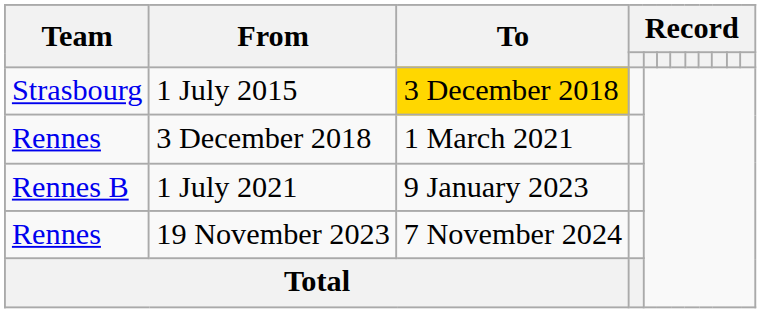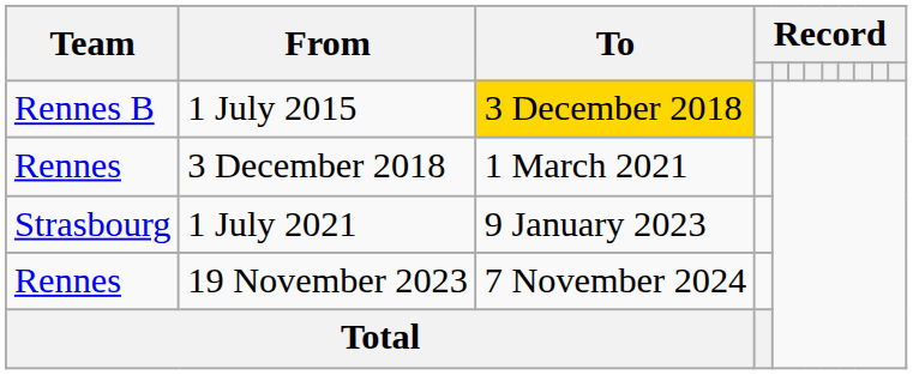 <table class=wikitable style="text-align:center">
 <tr>
 <th rowspan=2>Team</th>
 <th rowspan=2>From</th>
 <th rowspan=2>To</th>
 <th colspan=9>Record</th>
 </tr>
 <tr>
 <th></th>
 <th></th>
 <th></th>
 <th></th>
 <th></th>
 <th></th>
 <th></th>
 <th></th>
 <th></th>
 </tr>
 <tr>
-<td align=left><a href='#'>Strasbourg</a></td>
+<td align=left><a href='#'>Rennes B</a></td>
 <td align=left>1 July 2015</td>
 <td align=left style="background: gold;">3 December 2018<br></td>
 <td></td>
 </tr>
 <tr>
 <td align=left><a href='#'>Rennes</a></td>
 <td align=left>3 December 2018</td>
 <td align=left>1 March 2021<br></td>
 <td></td>
 </tr>
 <tr>
-<td align=left><a href='#'>Rennes B</a></td>
+<td align=left><a href='#'>Strasbourg</a></td>
 <td align=left>1 July 2021</td>
 <td align=left>9 January 2023<br></td>
 <td></td>
 </tr>
 <tr>
 <td align=left><a href='#'>Rennes</a></td>
 <td align=left>19 November 2023</td>
 <td align=left>7 November 2024<br></td>
 <td></td>
 </tr>
 <tr>
 <th colspan=3>Total<br></th>
 <th></th>
 </tr>
 </table>
